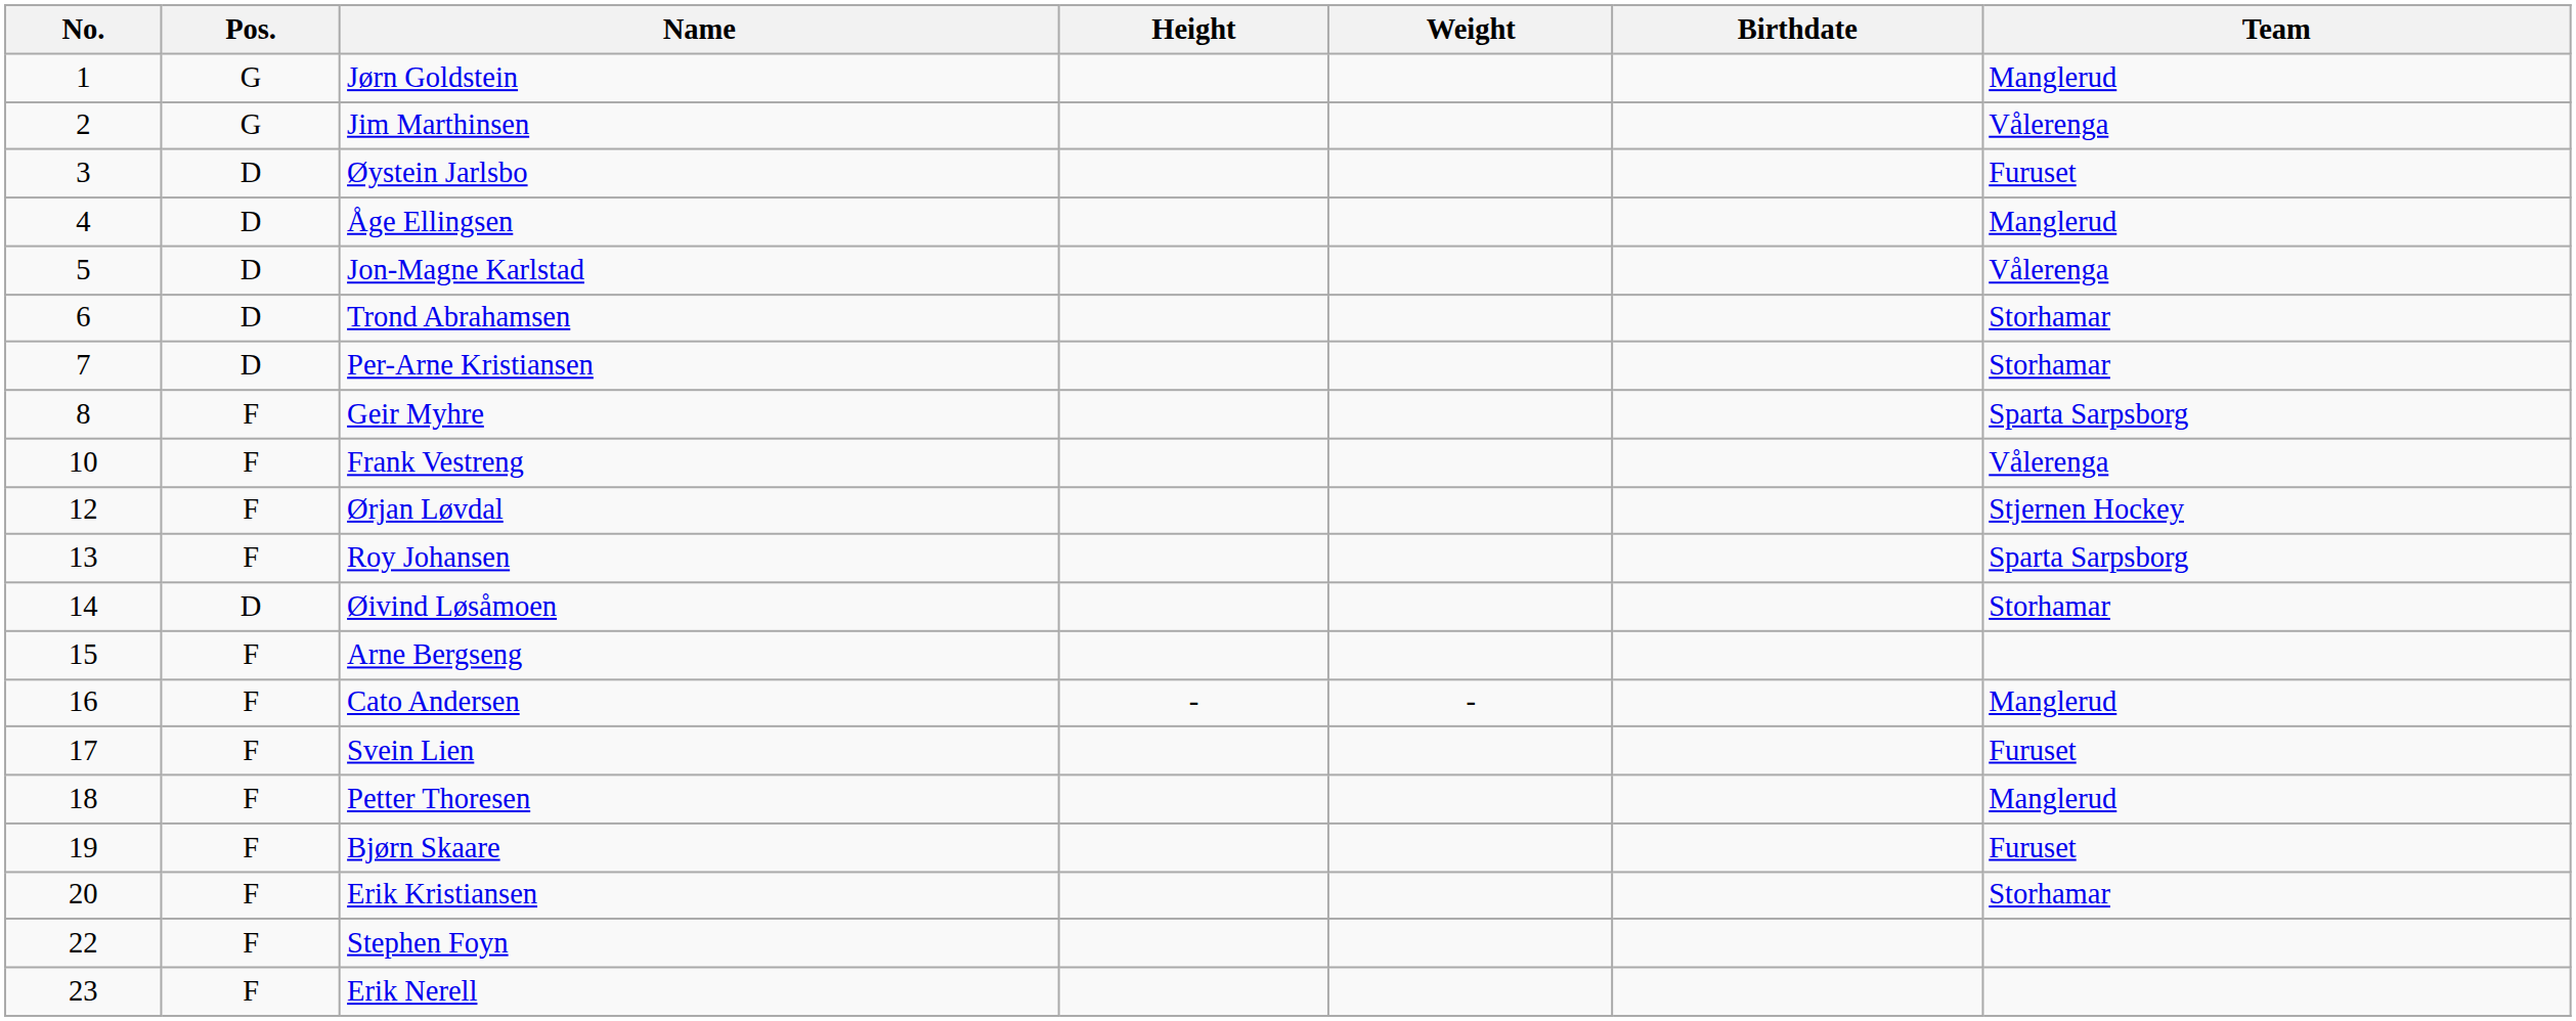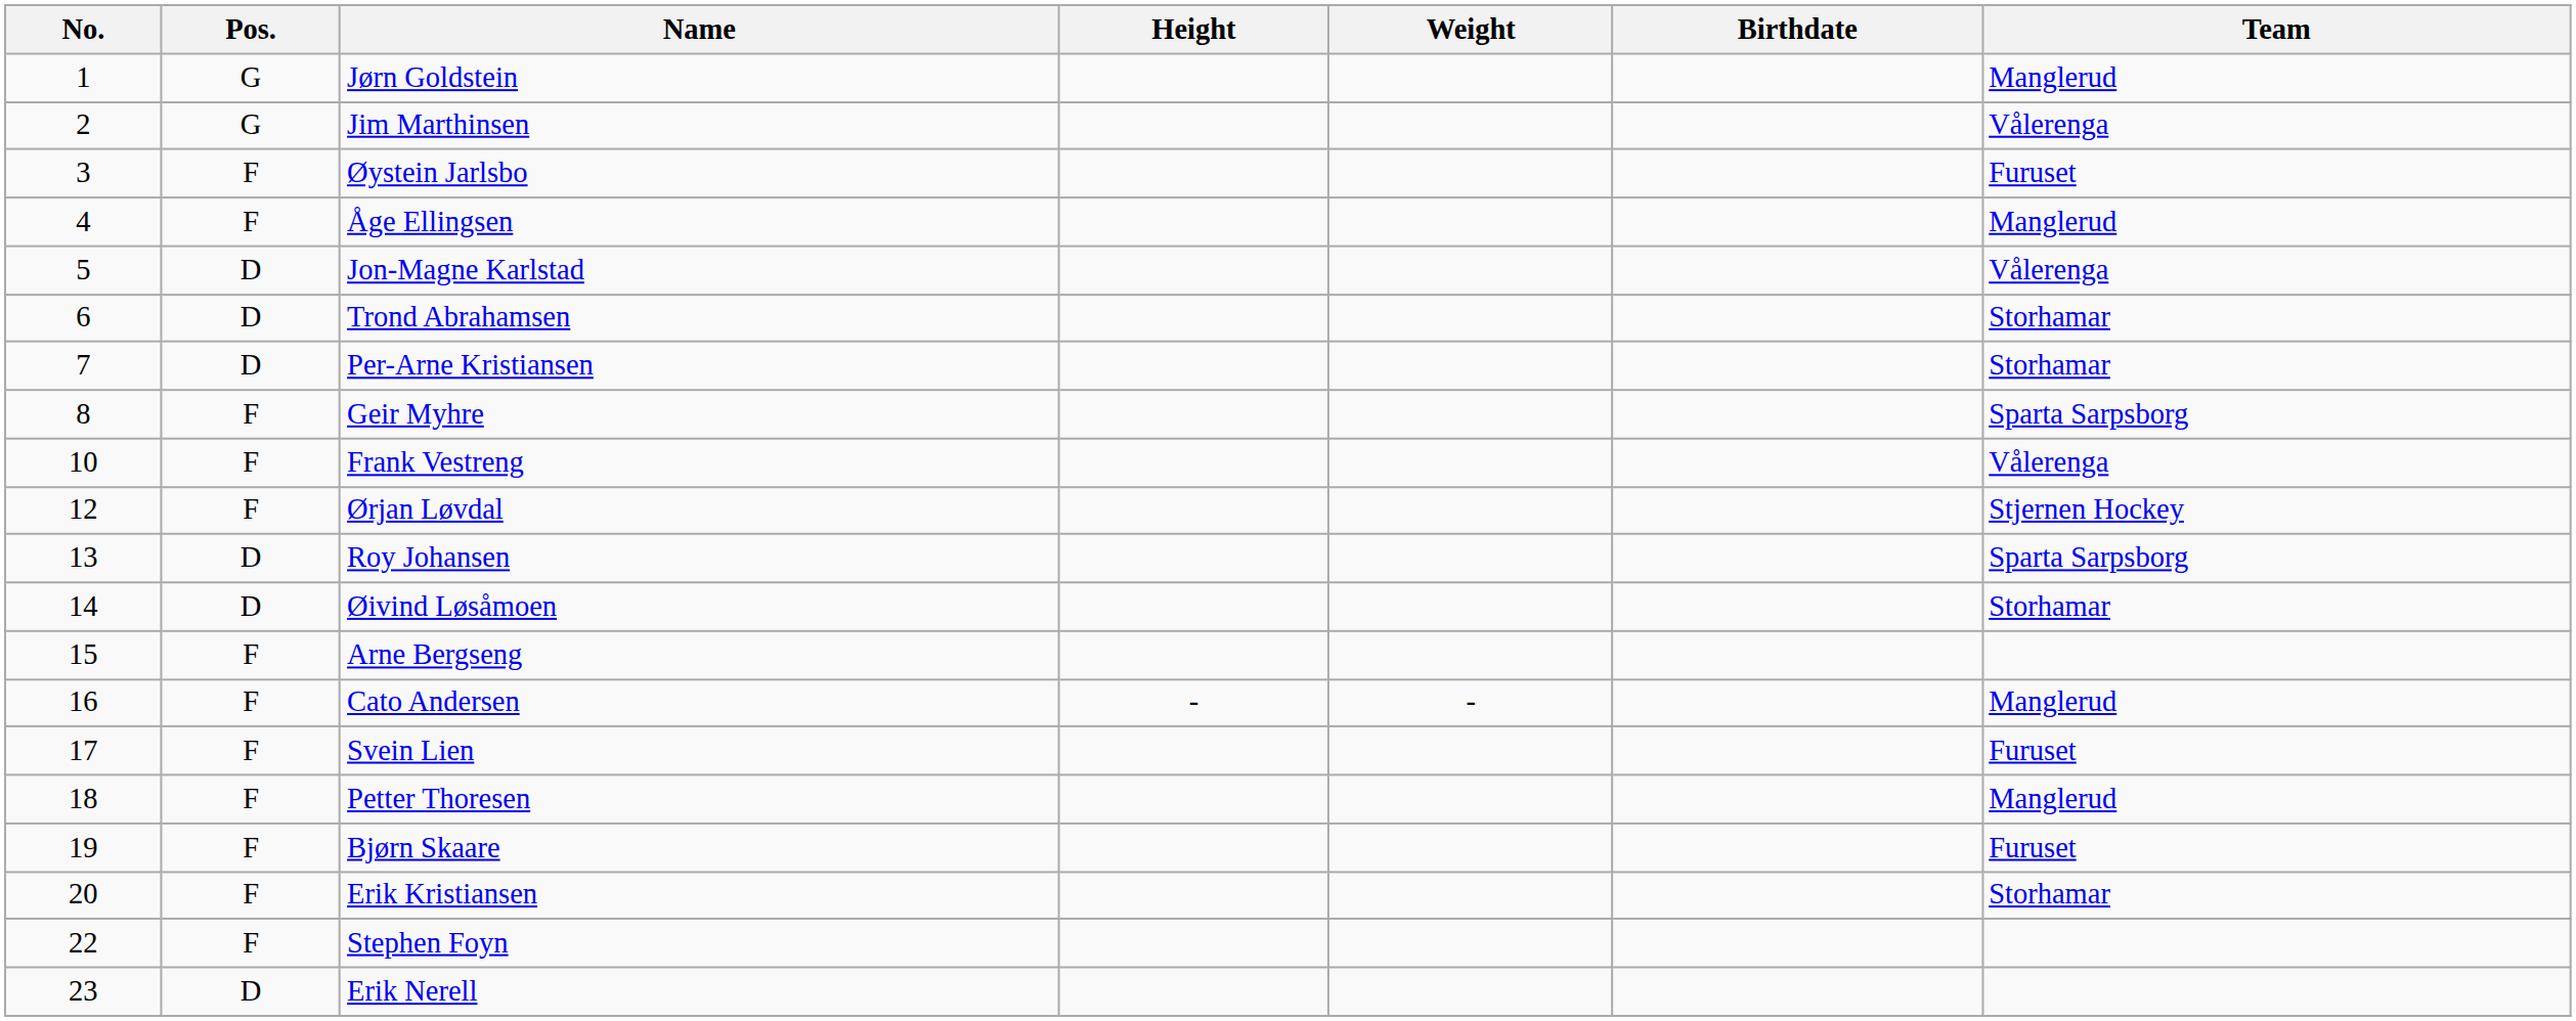 <table class="wikitable sortable" width="80%" style="font-size: 90%; text-align: center;">
 <tr>
 <th>No.</th>
 <th>Pos.</th>
 <th>Name</th>
 <th>Height</th>
 <th>Weight</th>
 <th>Birthdate</th>
 <th>Team</th>
 </tr>
 <tr>
 <td>1</td>
 <td>G</td>
 <td style="text-align:left;"><a href='#'>Jørn Goldstein</a></td>
 <td></td>
 <td></td>
 <td style="text-align:right;"></td>
 <td style="text-align:left;"> <a href='#'>Manglerud</a></td>
 </tr>
 <tr>
 <td>2</td>
 <td>G</td>
 <td style="text-align:left;"><a href='#'>Jim Marthinsen</a></td>
 <td></td>
 <td></td>
 <td style="text-align:right;"></td>
 <td style="text-align:left;"> <a href='#'>Vålerenga</a></td>
 </tr>
 <tr>
 <td>3</td>
-<td>D</td>
+<td>F</td>
 <td style="text-align:left;"><a href='#'>Øystein Jarlsbo</a></td>
 <td></td>
 <td></td>
 <td style="text-align:right;"></td>
 <td style="text-align:left;"> <a href='#'>Furuset</a></td>
 </tr>
 <tr>
 <td>4</td>
-<td>D</td>
+<td>F</td>
 <td style="text-align:left;"><a href='#'>Åge Ellingsen</a></td>
 <td></td>
 <td></td>
 <td style="text-align:right;"></td>
 <td style="text-align:left;"> <a href='#'>Manglerud</a></td>
 </tr>
 <tr>
 <td>5</td>
 <td>D</td>
 <td style="text-align:left;"><a href='#'>Jon-Magne Karlstad</a></td>
 <td></td>
 <td></td>
 <td style="text-align:right;"></td>
 <td style="text-align:left;"> <a href='#'>Vålerenga</a></td>
 </tr>
 <tr>
 <td>6</td>
 <td>D</td>
 <td style="text-align:left;"><a href='#'>Trond Abrahamsen</a></td>
 <td></td>
 <td></td>
 <td style="text-align:right;"></td>
 <td style="text-align:left;"> <a href='#'>Storhamar</a></td>
 </tr>
 <tr>
 <td>7</td>
 <td>D</td>
 <td style="text-align:left;"><a href='#'>Per-Arne Kristiansen</a></td>
 <td></td>
 <td></td>
 <td style="text-align:right;"></td>
 <td style="text-align:left;"> <a href='#'>Storhamar</a></td>
 </tr>
 <tr>
 <td>8</td>
 <td>F</td>
 <td style="text-align:left;"><a href='#'>Geir Myhre</a></td>
 <td></td>
 <td></td>
 <td style="text-align:right;"></td>
 <td style="text-align:left;"> <a href='#'>Sparta Sarpsborg</a></td>
 </tr>
 <tr>
 <td>10</td>
 <td>F</td>
 <td style="text-align:left;"><a href='#'>Frank Vestreng</a></td>
 <td></td>
 <td></td>
 <td style="text-align:right;"></td>
 <td style="text-align:left;"> <a href='#'>Vålerenga</a></td>
 </tr>
 <tr>
 <td>12</td>
 <td>F</td>
 <td style="text-align:left;"><a href='#'>Ørjan Løvdal</a></td>
 <td></td>
 <td></td>
 <td style="text-align:right;"></td>
 <td style="text-align:left;"> <a href='#'>Stjernen Hockey</a></td>
 </tr>
 <tr>
 <td>13</td>
-<td>F</td>
+<td>D</td>
 <td style="text-align:left;"><a href='#'>Roy Johansen</a></td>
 <td></td>
 <td></td>
 <td style="text-align:right;"></td>
 <td style="text-align:left;"> <a href='#'>Sparta Sarpsborg</a></td>
 </tr>
 <tr>
 <td>14</td>
 <td>D</td>
 <td style="text-align:left;"><a href='#'>Øivind Løsåmoen</a></td>
 <td></td>
 <td></td>
 <td style="text-align:right;"></td>
 <td style="text-align:left;"> <a href='#'>Storhamar</a></td>
 </tr>
 <tr>
 <td>15</td>
 <td>F</td>
 <td style="text-align:left;"><a href='#'>Arne Bergseng</a></td>
 <td></td>
 <td></td>
 <td style="text-align:right;"></td>
 <td style="text-align:left;"></td>
 </tr>
 <tr>
 <td>16</td>
 <td>F</td>
 <td style="text-align:left;"><a href='#'>Cato Andersen</a></td>
 <td>-</td>
 <td>-</td>
 <td style="text-align:right;"></td>
 <td style="text-align:left;"> <a href='#'>Manglerud</a></td>
 </tr>
 <tr>
 <td>17</td>
 <td>F</td>
 <td style="text-align:left;"><a href='#'>Svein Lien</a></td>
 <td></td>
 <td></td>
 <td style="text-align:right;"></td>
 <td style="text-align:left;"> <a href='#'>Furuset</a></td>
 </tr>
 <tr>
 <td>18</td>
 <td>F</td>
 <td style="text-align:left;"><a href='#'>Petter Thoresen</a></td>
 <td></td>
 <td></td>
 <td style="text-align:right;"></td>
 <td style="text-align:left;"> <a href='#'>Manglerud</a></td>
 </tr>
 <tr>
 <td>19</td>
 <td>F</td>
 <td style="text-align:left;"><a href='#'>Bjørn Skaare</a></td>
 <td></td>
 <td></td>
 <td style="text-align:right;"></td>
 <td style="text-align:left;"> <a href='#'>Furuset</a></td>
 </tr>
 <tr>
 <td>20</td>
 <td>F</td>
 <td style="text-align:left;"><a href='#'>Erik Kristiansen</a></td>
 <td></td>
 <td></td>
 <td style="text-align:right;"></td>
 <td style="text-align:left;"> <a href='#'>Storhamar</a></td>
 </tr>
 <tr>
 <td>22</td>
 <td>F</td>
 <td style="text-align:left;"><a href='#'>Stephen Foyn</a></td>
 <td></td>
 <td></td>
 <td style="text-align:right;"></td>
 <td style="text-align:left;"></td>
 </tr>
 <tr>
 <td>23</td>
-<td>F</td>
+<td>D</td>
 <td style="text-align:left;"><a href='#'>Erik Nerell</a></td>
 <td></td>
 <td></td>
 <td style="text-align:right;"></td>
 <td style="text-align:left;"></td>
 </tr>
 </table>
